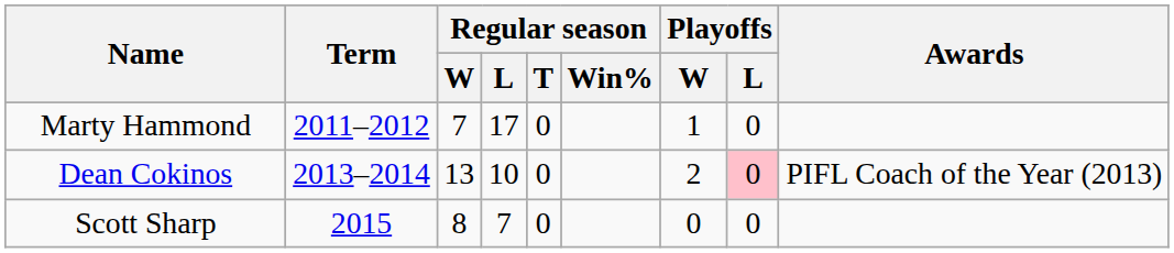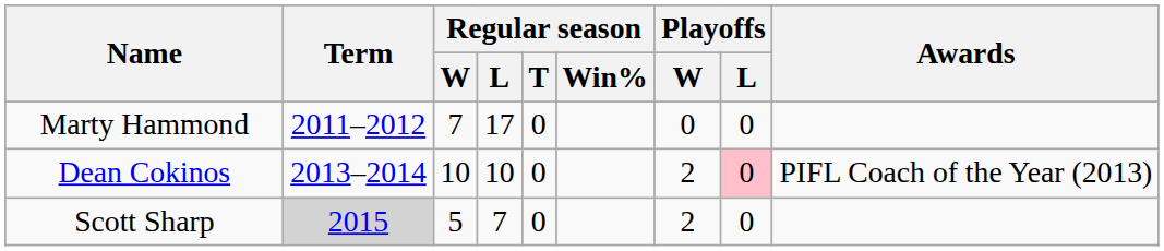 <table class="wikitable">
 <tr>
 <th rowspan="2" style="width:140px;">Name</th>
 <th rowspan="2">Term</th>
 <th colspan="4">Regular season</th>
 <th colspan="2">Playoffs</th>
 <th rowspan="2">Awards</th>
 </tr>
 <tr>
 <th>W</th>
 <th>L</th>
 <th>T</th>
 <th>Win%</th>
 <th>W</th>
 <th>L</th>
 </tr>
 <tr>
 <td style="text-align:center;">Marty Hammond</td>
 <td style="text-align:center;"><a href='#'>2011</a>–<a href='#'>2012</a></td>
 <td style="text-align:center;">7</td>
 <td style="text-align:center;">17</td>
 <td style="text-align:center;">0</td>
 <td style="text-align:center;"></td>
-<td style="text-align:center;">1</td>
+<td style="text-align:center;">0</td>
 <td style="text-align:center;">0</td>
 <td style="text-align:center;"></td>
 </tr>
 <tr>
 <td style="text-align:center;"><a href='#'>Dean Cokinos</a></td>
 <td style="text-align:center;"><a href='#'>2013</a>–<a href='#'>2014</a></td>
-<td style="text-align:center;">13</td>
+<td style="text-align:center;">10</td>
 <td style="text-align:center;">10</td>
 <td style="text-align:center;">0</td>
 <td style="text-align:center;"></td>
 <td style="text-align:center;">2</td>
 <td style="background: pink; text-align:center;">0</td>
 <td style="text-align:center;">PIFL Coach of the Year (2013)</td>
 </tr>
 <tr>
 <td style="text-align:center;">Scott Sharp</td>
-<td style="text-align:center;"><a href='#'>2015</a></td>
-<td style="text-align:center;">8</td>
+<td style="background: lightgrey; text-align:center;"><a href='#'>2015</a></td>
+<td style="text-align:center;">5</td>
 <td style="text-align:center;">7</td>
 <td style="text-align:center;">0</td>
 <td style="text-align:center;"></td>
-<td style="text-align:center;">0</td>
+<td style="text-align:center;">2</td>
 <td style="text-align:center;">0</td>
 <td style="text-align:center;"></td>
 </tr>
 </table>
